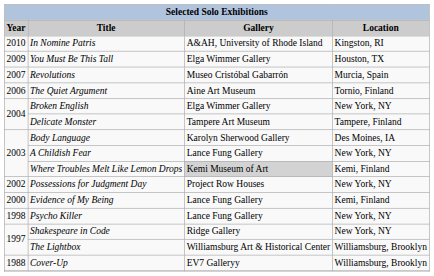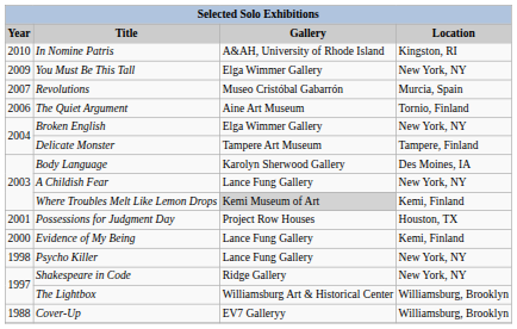 <table class="wikitable" style="font-size:90%">
 <tr style="text-align:center;">
 <th colspan=4 style="background:#B0C4DE;">Selected Solo Exhibitions</th>
 </tr>
 <tr style="text-align:center;">
 <th style="background:#ccc;">Year</th>
 <th style="background:#ccc;">Title</th>
 <th style="background:#ccc;">Gallery</th>
 <th style="background:#ccc;">Location</th>
 </tr>
 <tr>
 <td>2010</td>
 <td><em>In Nomine Patris</em></td>
 <td>A&AH, University of Rhode Island</td>
 <td>Kingston, RI</td>
 </tr>
 <tr>
 <td>2009</td>
 <td><em>You Must Be This Tall</em></td>
 <td>Elga Wimmer Gallery</td>
-<td>Houston, TX</td>
+<td>New York, NY</td>
 </tr>
 <tr>
 <td>2007</td>
 <td><em>Revolutions</em></td>
 <td>Museo Cristóbal Gabarrón</td>
 <td>Murcia, Spain</td>
 </tr>
 <tr>
 <td>2006</td>
 <td><em>The Quiet Argument</em></td>
 <td>Aine Art Museum</td>
 <td>Tornio, Finland</td>
 </tr>
 <tr>
 <td rowspan="2">2004</td>
 <td><em>Broken English</em></td>
 <td>Elga Wimmer Gallery</td>
 <td>New York, NY</td>
 </tr>
 <tr>
 <td><em>Delicate Monster</em></td>
 <td>Tampere Art Museum</td>
 <td>Tampere, Finland</td>
 </tr>
 <tr>
 <td rowspan="3">2003</td>
 <td><em>Body Language</em></td>
 <td>Karolyn Sherwood Gallery</td>
 <td>Des Moines, IA</td>
 </tr>
 <tr>
 <td><em>A Childish Fear</em></td>
 <td>Lance Fung Gallery</td>
 <td>New York, NY</td>
 </tr>
 <tr>
 <td><em>Where Troubles Melt Like Lemon Drops</em></td>
 <td style="background: lightgrey;">Kemi Museum of Art</td>
 <td>Kemi, Finland</td>
 </tr>
 <tr>
-<td>2002</td>
+<td>2001</td>
 <td><em>Possessions for Judgment Day</em></td>
 <td>Project Row Houses</td>
-<td>New York, NY</td>
+<td>Houston, TX</td>
 </tr>
 <tr>
 <td>2000</td>
 <td><em>Evidence of My Being</em></td>
 <td>Lance Fung Gallery</td>
 <td>Kemi, Finland</td>
 </tr>
 <tr>
 <td>1998</td>
 <td><em>Psycho Killer</em></td>
 <td>Lance Fung Gallery</td>
 <td>New York, NY</td>
 </tr>
 <tr>
 <td rowspan="2">1997</td>
 <td><em>Shakespeare in Code</em></td>
 <td>Ridge Gallery</td>
 <td>New York, NY</td>
 </tr>
 <tr>
 <td><em>The Lightbox</em></td>
 <td>Williamsburg Art & Historical Center</td>
 <td>Williamsburg, Brooklyn</td>
 </tr>
 <tr>
 <td>1988</td>
 <td><em>Cover-Up</em></td>
 <td>EV7 Galleryy</td>
 <td>Williamsburg, Brooklyn</td>
 </tr>
 <tr>
 </tr>
 <tr>
 </tr>
 </table>
